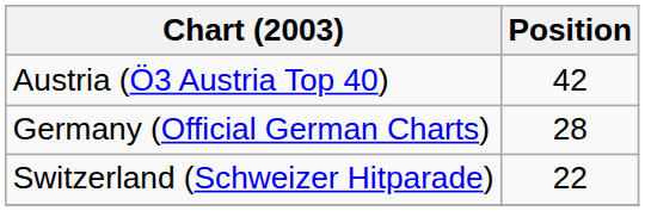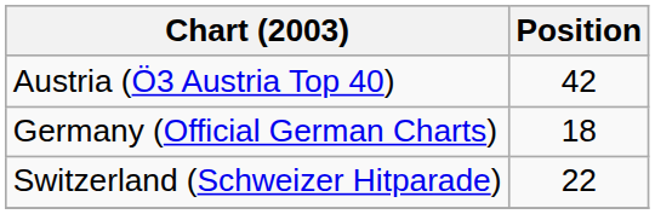 <table class="wikitable sortable">
 <tr>
 <th>Chart (2003)</th>
 <th>Position</th>
 </tr>
 <tr>
 <td align="left">Austria (<a href='#'>Ö3 Austria Top 40</a>)</td>
 <td style="text-align:center;">42</td>
 </tr>
 <tr>
 <td align="left">Germany (<a href='#'>Official German Charts</a>)</td>
-<td style="text-align:center;">28</td>
+<td style="text-align:center;">18</td>
 </tr>
 <tr>
 <td align="left">Switzerland (<a href='#'>Schweizer Hitparade</a>)</td>
 <td style="text-align:center;">22</td>
 </tr>
 <tr>
 </tr>
 </table>
